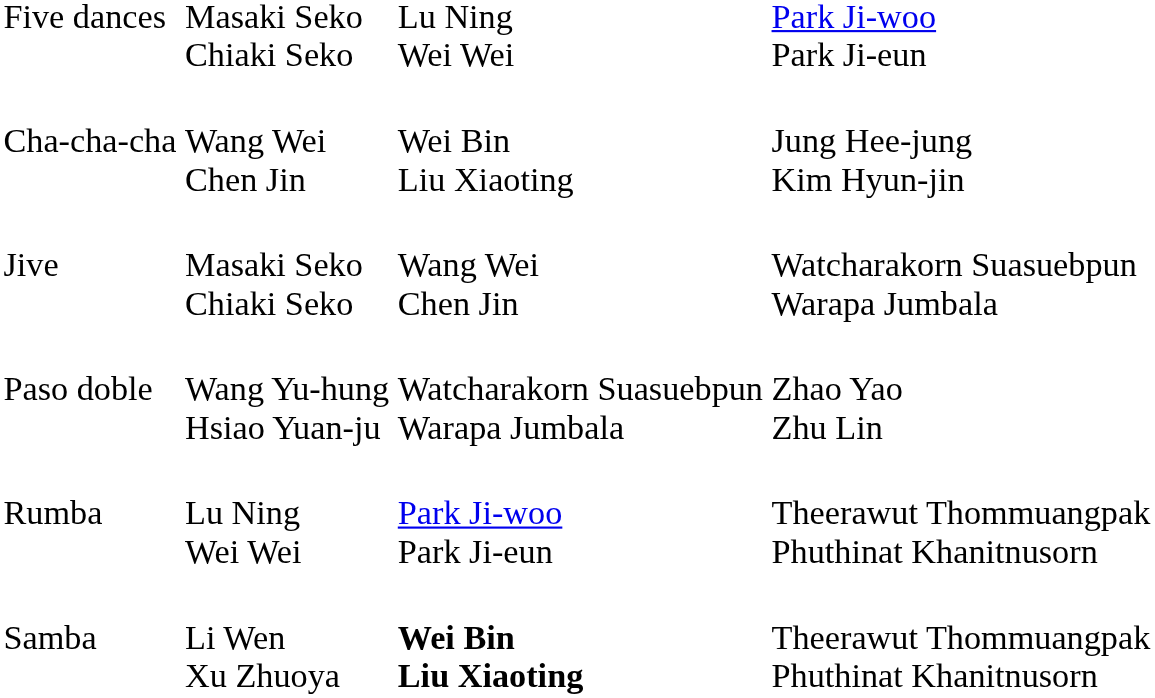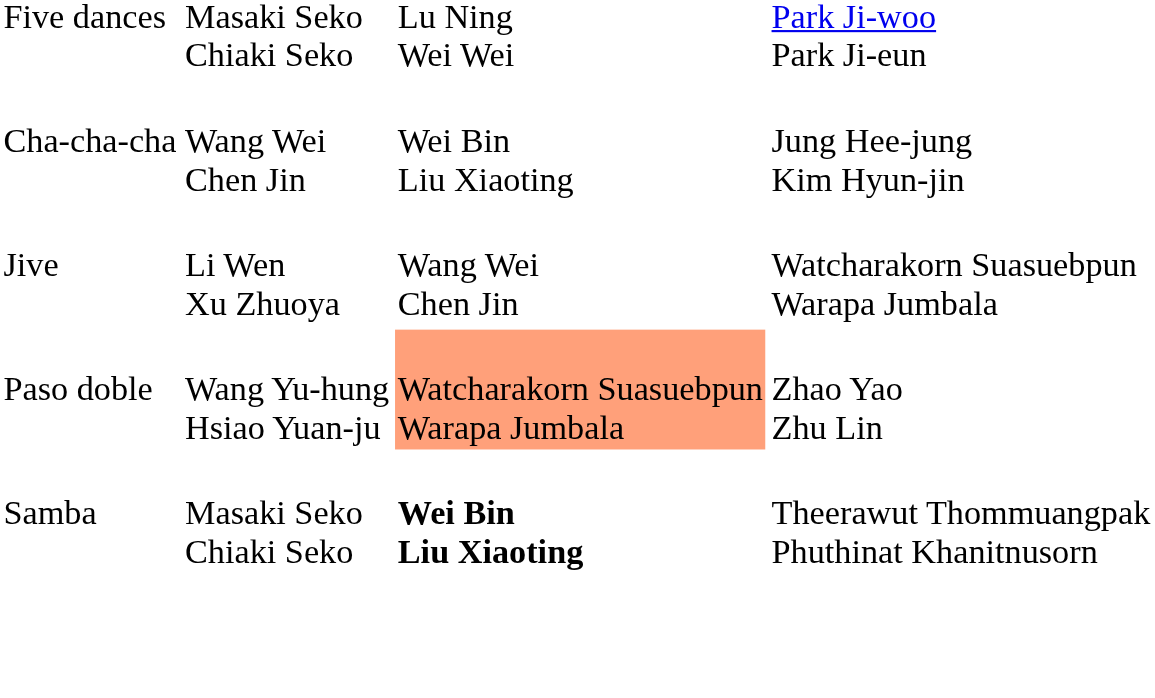 <table>
 <tr>
 <td>Five dances</td>
 <td><br>Masaki Seko<br>Chiaki Seko</td>
 <td><br>Lu Ning<br>Wei Wei</td>
 <td><br><a href='#'>Park Ji-woo</a><br>Park Ji-eun</td>
 </tr>
 <tr>
 <td>Cha-cha-cha</td>
 <td><br>Wang Wei<br>Chen Jin</td>
 <td><br>Wei Bin<br>Liu Xiaoting</td>
 <td><br>Jung Hee-jung<br>Kim Hyun-jin</td>
 </tr>
 <tr>
 <td>Jive</td>
-<td><br>Masaki Seko<br>Chiaki Seko</td>
+<td><br>Li Wen<br>Xu Zhuoya</td>
 <td><br>Wang Wei<br>Chen Jin</td>
 <td><br>Watcharakorn Suasuebpun<br>Warapa Jumbala</td>
 </tr>
 <tr>
 <td>Paso doble</td>
 <td><br>Wang Yu-hung<br>Hsiao Yuan-ju</td>
-<td><br>Watcharakorn Suasuebpun<br>Warapa Jumbala</td>
+<td style="background: lightsalmon;"><br>Watcharakorn Suasuebpun<br>Warapa Jumbala</td>
 <td><br>Zhao Yao<br>Zhu Lin</td>
 </tr>
 <tr>
-<td>Rumba</td>
-<td><br>Lu Ning<br>Wei Wei</td>
-<td><br><a href='#'>Park Ji-woo</a><br>Park Ji-eun</td>
-<td><br>Theerawut Thommuangpak<br>Phuthinat Khanitnusorn</td>
-</tr>
-<tr>
 <td>Samba</td>
-<td><br>Li Wen<br>Xu Zhuoya</td>
+<td><br>Masaki Seko<br>Chiaki Seko</td>
 <td><strong><br>Wei Bin<br>Liu Xiaoting</strong></td>
 <td><br>Theerawut Thommuangpak<br>Phuthinat Khanitnusorn</td>
 </tr>
 </table>
